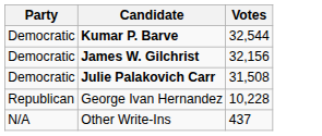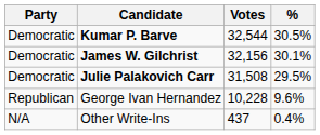 <table class="wikitable">
 <tr>
 <th>Party</th>
 <th>Candidate</th>
 <th>Votes</th>
+<th>%</th>
 </tr>
 <tr>
 <td>Democratic</td>
 <td><strong>Kumar P. Barve</strong></td>
 <td>32,544</td>
+<td>30.5%</td>
 </tr>
 <tr>
 <td>Democratic</td>
 <td><strong>James W. Gilchrist</strong></td>
 <td>32,156</td>
+<td>30.1%</td>
 </tr>
 <tr>
 <td>Democratic</td>
 <td><strong>Julie Palakovich Carr</strong></td>
 <td>31,508</td>
+<td>29.5%</td>
 </tr>
 <tr>
 <td>Republican</td>
 <td>George Ivan Hernandez</td>
 <td>10,228</td>
+<td>9.6%</td>
 </tr>
 <tr>
 <td>N/A</td>
 <td>Other Write-Ins</td>
 <td>437</td>
+<td>0.4%</td>
 </tr>
 </table>
